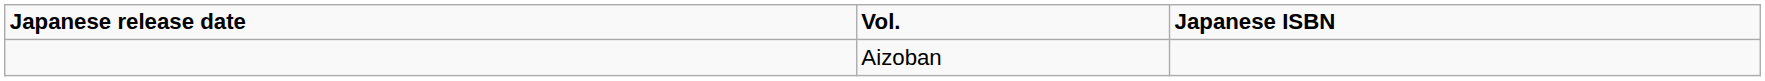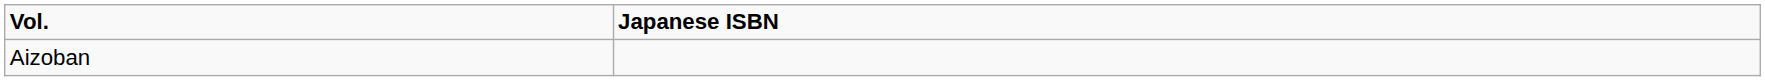 <table class="wikitable" width="100%">
 <tr>
-<td><strong>Japanese release date</strong></td>
 <td><strong>Vol.</strong></td>
 <td><strong>Japanese ISBN</strong></td>
 </tr>
 <tr>
-<td></td>
 <td>Aizoban</td>
 <td></td>
 </tr>
 </table>
